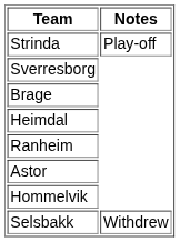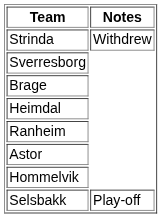 <table border="1" cellpadding="2">
 <tr>
 <th>Team</th>
 <th>Notes</th>
 </tr>
 <tr>
 <td>Strinda</td>
-<td>Play-off</td>
+<td>Withdrew</td>
 </tr>
 <tr>
 <td>Sverresborg</td>
 </tr>
 <tr>
 <td>Brage</td>
 </tr>
 <tr>
 <td>Heimdal</td>
 </tr>
 <tr>
 <td>Ranheim</td>
 </tr>
 <tr>
 <td>Astor</td>
 </tr>
 <tr>
 <td>Hommelvik</td>
 </tr>
 <tr>
 <td>Selsbakk</td>
-<td>Withdrew</td>
+<td>Play-off</td>
 </tr>
 </table>
